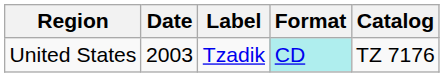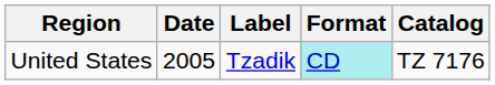 <table class="wikitable">
 <tr>
 <th>Region</th>
 <th>Date</th>
 <th>Label</th>
 <th>Format</th>
 <th>Catalog</th>
 </tr>
 <tr>
 <td>United States</td>
-<td>2003</td>
+<td>2005</td>
 <td><a href='#'>Tzadik</a></td>
 <td style="background: paleturquoise;"><a href='#'>CD</a></td>
 <td>TZ 7176</td>
 </tr>
 </table>
